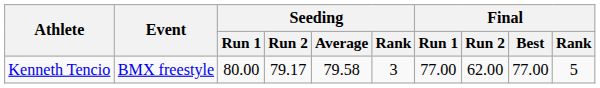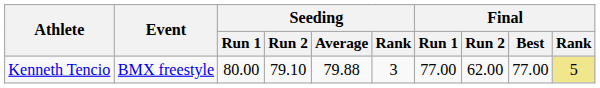 <table class="wikitable" style="font-size:90%">
 <tr>
 <th rowspan=2>Athlete</th>
 <th rowspan=2>Event</th>
 <th colspan="4">Seeding</th>
 <th colspan="4">Final</th>
 </tr>
 <tr style="font-size:95%">
 <th>Run 1</th>
 <th>Run 2</th>
 <th>Average</th>
 <th>Rank</th>
 <th>Run 1</th>
 <th>Run 2</th>
 <th>Best</th>
 <th>Rank</th>
 </tr>
 <tr align=center>
 <td align=left><a href='#'>Kenneth Tencio</a></td>
 <td align=left><a href='#'>BMX freestyle</a></td>
 <td>80.00</td>
-<td>79.17</td>
-<td>79.58</td>
+<td>79.10</td>
+<td>79.88</td>
 <td>3</td>
 <td>77.00</td>
 <td>62.00</td>
 <td>77.00</td>
-<td>5</td>
+<td style="background: khaki;">5</td>
 </tr>
 </table>
